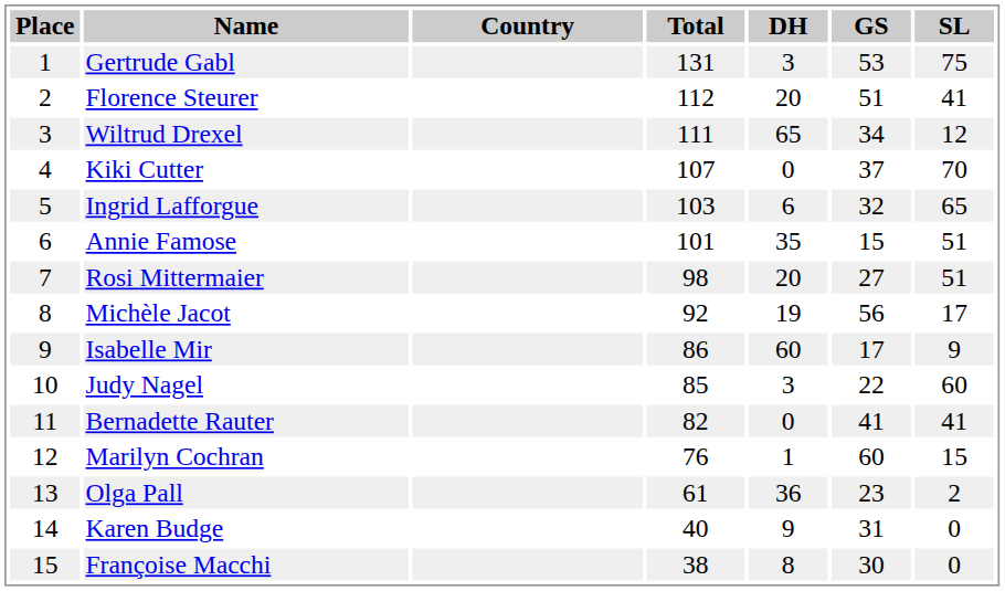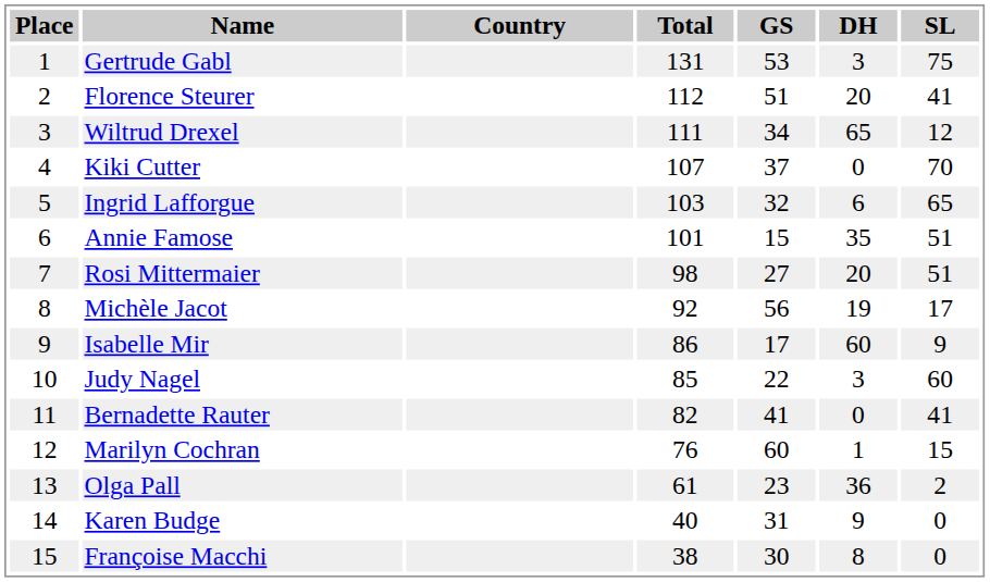 <table border="0" style="border: 1px solid #999; background-color:#FFFFFF; text-align:center; font-size:86%; line-height:15px;">
 <tr align="center" bgcolor="#CCCCCC">
 <th width=35>Place</th>
 <th width=170>Name</th>
 <th width=120>Country</th>
 <th width=50>Total</th>
+<th width=40>GS</th>
 <th width=40>DH</th>
-<th width=40>GS</th>
 <th width=40>SL</th>
 </tr>
 <tr bgcolor="#EFEFEF">
 <td>1</td>
 <td align="left"><a href='#'>Gertrude Gabl</a></td>
 <td align="left"></td>
 <td>131</td>
+<td>53</td>
 <td>3</td>
-<td>53</td>
 <td>75</td>
 </tr>
 <tr>
 <td>2</td>
 <td align="left"><a href='#'>Florence Steurer</a></td>
 <td align="left"></td>
 <td>112</td>
+<td>51</td>
 <td>20</td>
-<td>51</td>
 <td>41</td>
 </tr>
 <tr bgcolor="#EFEFEF">
 <td>3</td>
 <td align="left"><a href='#'>Wiltrud Drexel</a></td>
 <td align="left"></td>
 <td>111</td>
+<td>34</td>
 <td>65</td>
-<td>34</td>
 <td>12</td>
 </tr>
 <tr>
 <td>4</td>
 <td align="left"><a href='#'>Kiki Cutter</a></td>
 <td align="left"></td>
 <td>107</td>
+<td>37</td>
 <td>0</td>
-<td>37</td>
 <td>70</td>
 </tr>
 <tr bgcolor="#EFEFEF">
 <td>5</td>
 <td align="left"><a href='#'>Ingrid Lafforgue</a></td>
 <td align="left"></td>
 <td>103</td>
+<td>32</td>
 <td>6</td>
-<td>32</td>
 <td>65</td>
 </tr>
 <tr>
 <td>6</td>
 <td align="left"><a href='#'>Annie Famose</a></td>
 <td align="left"></td>
 <td>101</td>
+<td>15</td>
 <td>35</td>
-<td>15</td>
 <td>51</td>
 </tr>
 <tr bgcolor="#EFEFEF">
 <td>7</td>
 <td align="left"><a href='#'>Rosi Mittermaier</a></td>
 <td align="left"></td>
 <td>98</td>
+<td>27</td>
 <td>20</td>
-<td>27</td>
 <td>51</td>
 </tr>
 <tr>
 <td>8</td>
 <td align="left"><a href='#'>Michèle Jacot</a></td>
 <td align="left"></td>
 <td>92</td>
+<td>56</td>
 <td>19</td>
-<td>56</td>
 <td>17</td>
 </tr>
 <tr bgcolor="#EFEFEF">
 <td>9</td>
 <td align="left"><a href='#'>Isabelle Mir</a></td>
 <td align="left"></td>
 <td>86</td>
+<td>17</td>
 <td>60</td>
-<td>17</td>
 <td>9</td>
 </tr>
 <tr>
 <td>10</td>
 <td align="left"><a href='#'>Judy Nagel</a></td>
 <td align="left"></td>
 <td>85</td>
+<td>22</td>
 <td>3</td>
-<td>22</td>
 <td>60</td>
 </tr>
 <tr bgcolor="#EFEFEF">
 <td>11</td>
 <td align="left"><a href='#'>Bernadette Rauter</a></td>
 <td align="left"></td>
 <td>82</td>
+<td>41</td>
 <td>0</td>
-<td>41</td>
 <td>41</td>
 </tr>
 <tr>
 <td>12</td>
 <td align="left"><a href='#'>Marilyn Cochran</a></td>
 <td align="left"></td>
 <td>76</td>
+<td>60</td>
 <td>1</td>
-<td>60</td>
 <td>15</td>
 </tr>
 <tr bgcolor="#EFEFEF">
 <td>13</td>
 <td align="left"><a href='#'>Olga Pall</a></td>
 <td align="left"></td>
 <td>61</td>
+<td>23</td>
 <td>36</td>
-<td>23</td>
 <td>2</td>
 </tr>
 <tr>
 <td>14</td>
 <td align="left"><a href='#'>Karen Budge</a></td>
 <td align="left"></td>
 <td>40</td>
+<td>31</td>
 <td>9</td>
-<td>31</td>
 <td>0</td>
 </tr>
 <tr bgcolor="#EFEFEF">
 <td>15</td>
 <td align="left"><a href='#'>Françoise Macchi</a></td>
 <td align="left"></td>
 <td>38</td>
+<td>30</td>
 <td>8</td>
-<td>30</td>
 <td>0</td>
 </tr>
 </table>
